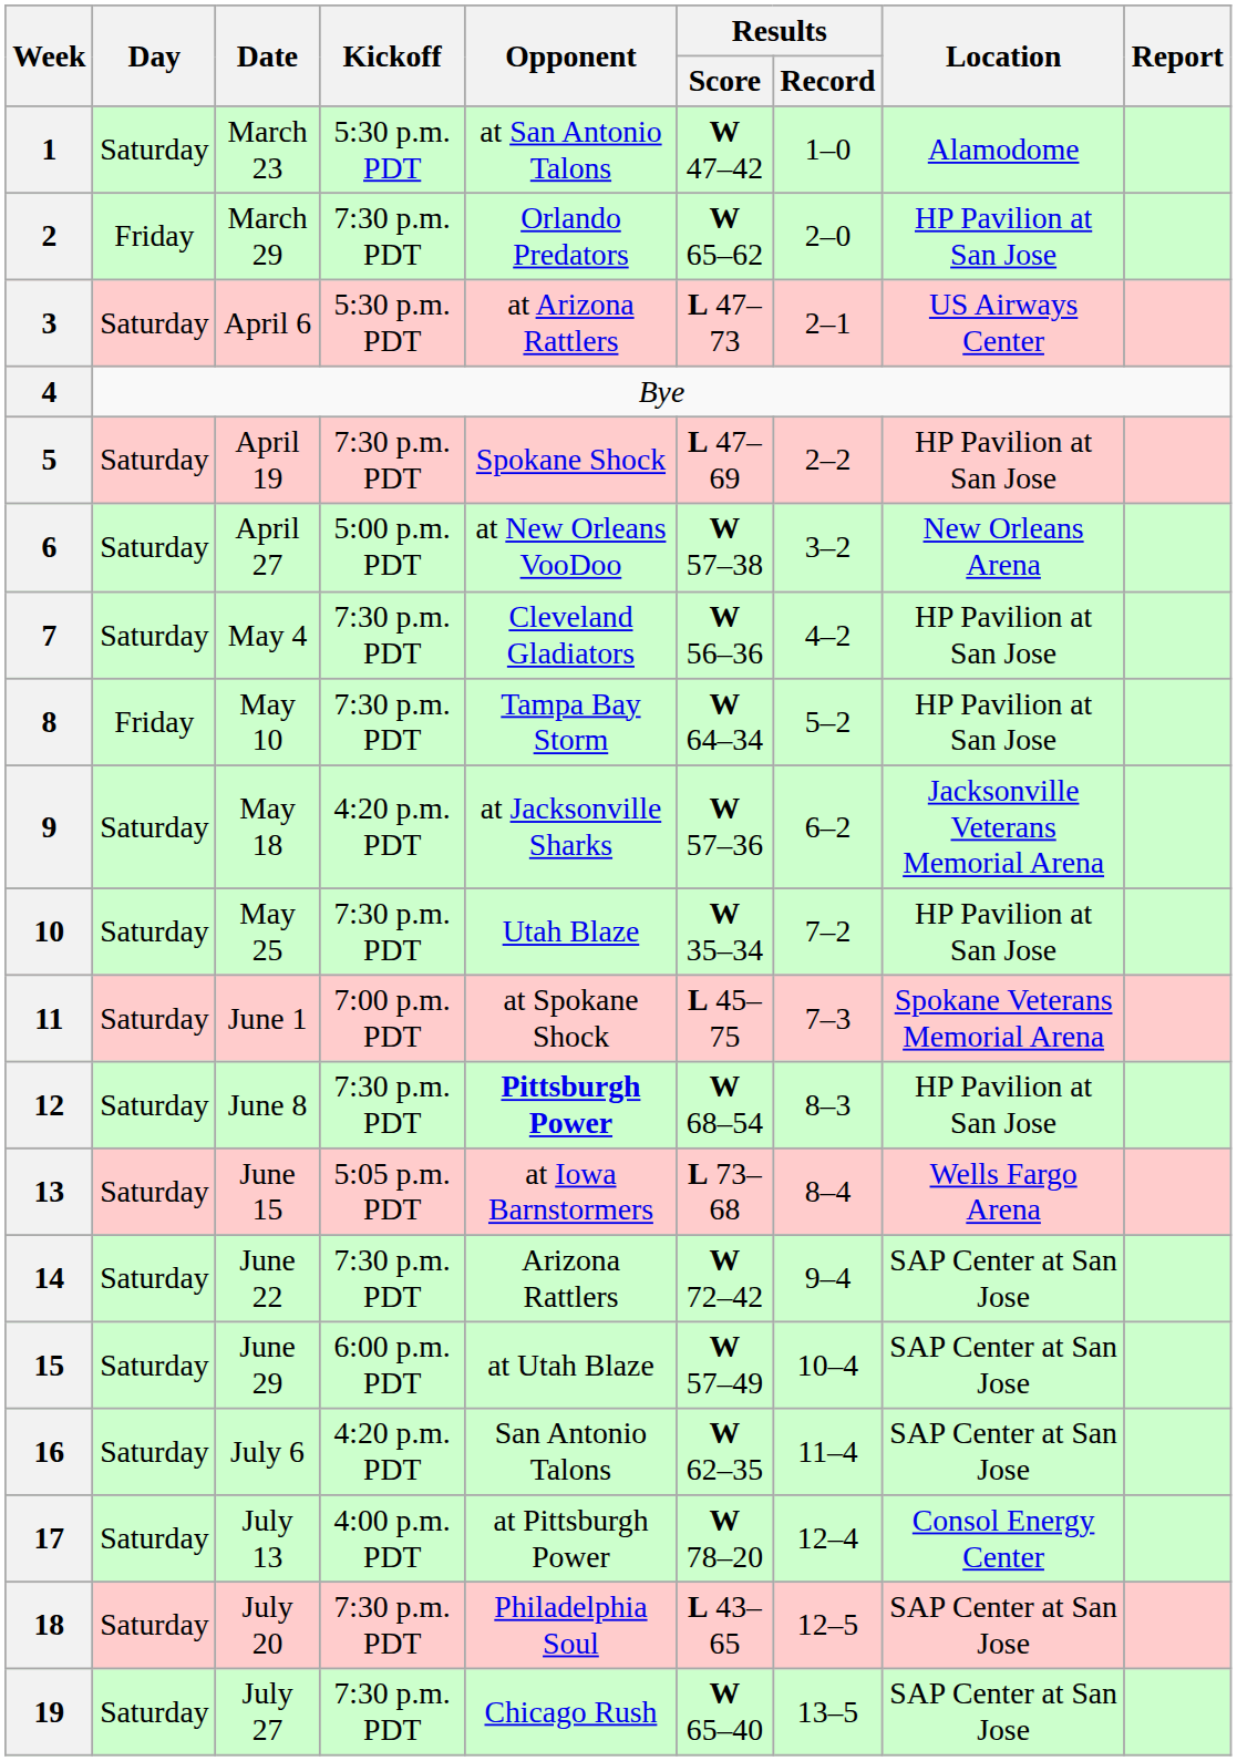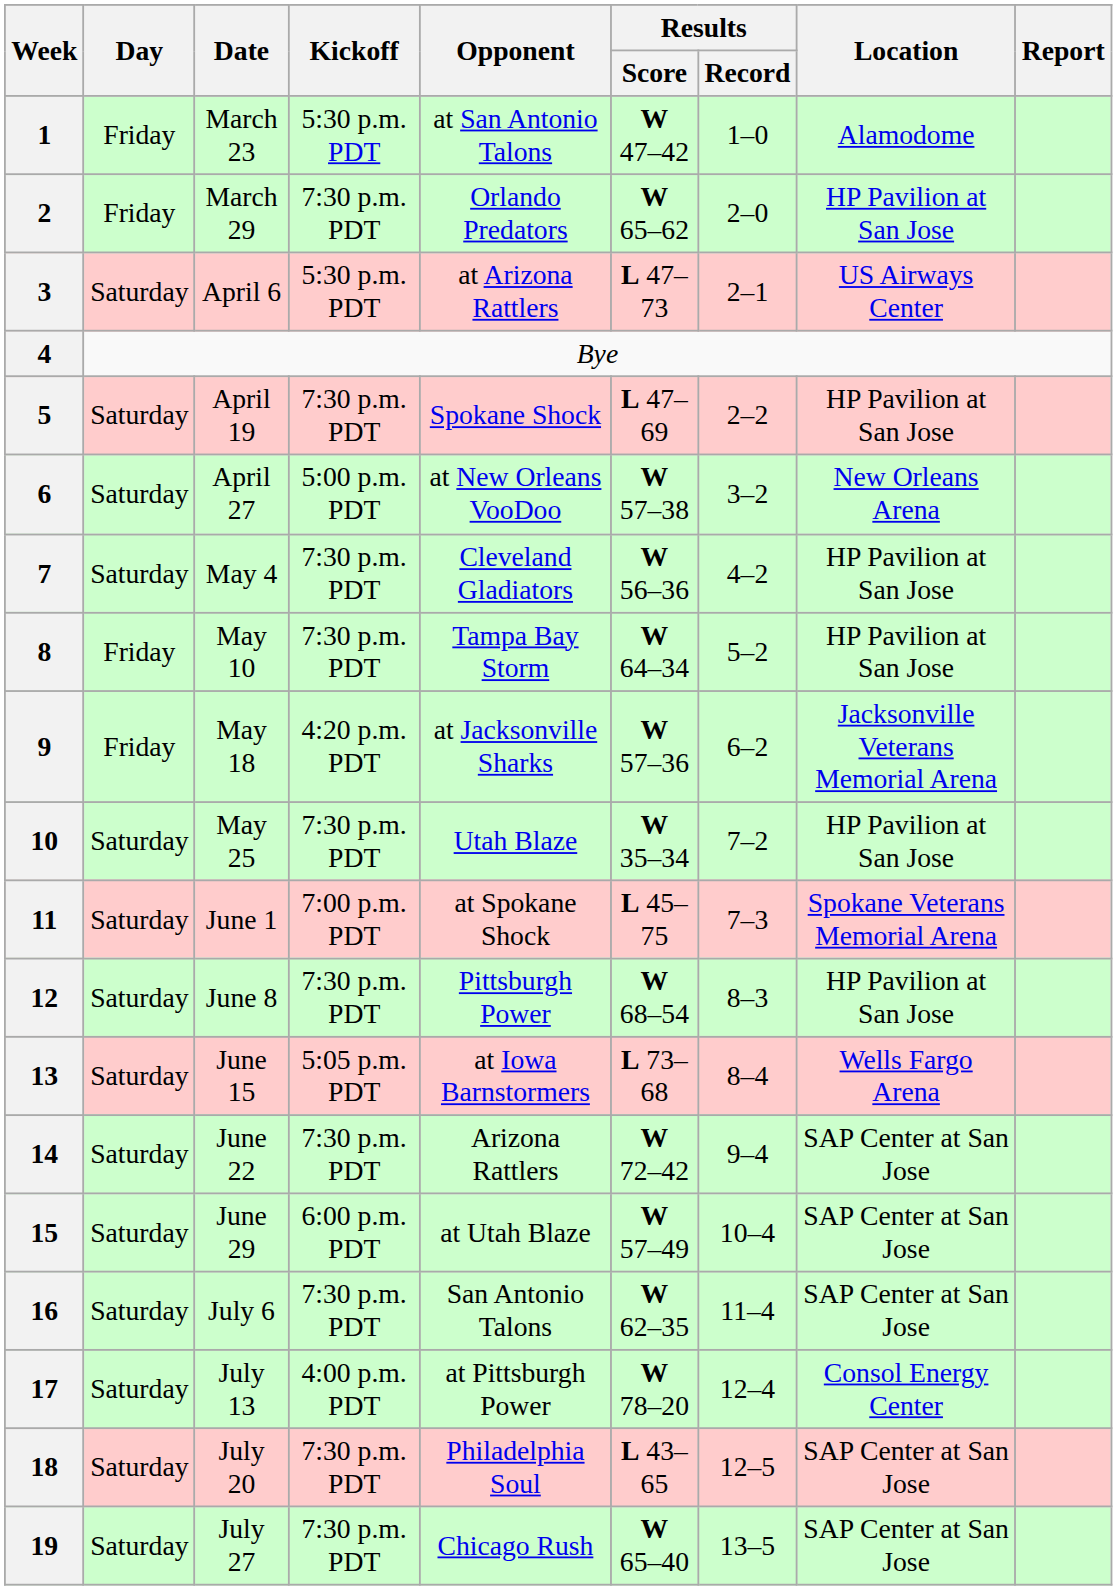 <table class="wikitable" style="font-size: 95%;">
 <tr>
 <th rowspan=2>Week</th>
 <th rowspan=2>Day</th>
 <th rowspan=2>Date</th>
 <th rowspan=2>Kickoff</th>
 <th rowspan=2>Opponent</th>
 <th colspan=2>Results</th>
 <th rowspan=2>Location</th>
 <th rowspan=2>Report</th>
 </tr>
 <tr>
 <th>Score</th>
 <th>Record</th>
 </tr>
 <tr style= background:#ccffcc>
 <th align="center"><strong>1</strong></th>
-<td align="center">Saturday</td>
+<td align="center">Friday</td>
 <td align="center">March 23</td>
 <td align="center">5:30 p.m. <a href='#'>PDT</a></td>
 <td align="center">at <a href='#'>San Antonio Talons</a></td>
 <td align="center"><strong>W</strong> 47–42</td>
 <td align="center">1–0</td>
 <td align="center"><a href='#'>Alamodome</a></td>
 <td align="center"></td>
 </tr>
 <tr style= background:#ccffcc>
 <th align="center"><strong>2</strong></th>
 <td align="center">Friday</td>
 <td align="center">March 29</td>
 <td align="center">7:30 p.m. PDT</td>
 <td align="center"><a href='#'>Orlando Predators</a></td>
 <td align="center"><strong>W</strong> 65–62</td>
 <td align="center">2–0</td>
 <td align="center"><a href='#'>HP Pavilion at San Jose</a></td>
 <td align="center"></td>
 </tr>
 <tr style= background:#ffcccc>
 <th align="center"><strong>3</strong></th>
 <td align="center">Saturday</td>
 <td align="center">April 6</td>
 <td align="center">5:30 p.m. PDT</td>
 <td align="center">at <a href='#'>Arizona Rattlers</a></td>
 <td align="center"><strong>L</strong> 47–73</td>
 <td align="center">2–1</td>
 <td align="center"><a href='#'>US Airways Center</a></td>
 <td align="center"></td>
 </tr>
 <tr style=>
 <th align="center"><strong>4</strong></th>
 <td colspan=9 align="center" valign="middle"><em>Bye</em></td>
 </tr>
 <tr style= background:#ffcccc>
 <th align="center"><strong>5</strong></th>
 <td align="center">Saturday</td>
 <td align="center">April 19</td>
 <td align="center">7:30 p.m. PDT</td>
 <td align="center"><a href='#'>Spokane Shock</a></td>
 <td align="center"><strong>L</strong> 47–69</td>
 <td align="center">2–2</td>
 <td align="center">HP Pavilion at San Jose</td>
 <td align="center"></td>
 </tr>
 <tr style= background:#ccffcc>
 <th align="center"><strong>6</strong></th>
 <td align="center">Saturday</td>
 <td align="center">April 27</td>
 <td align="center">5:00 p.m. PDT</td>
 <td align="center">at <a href='#'>New Orleans VooDoo</a></td>
 <td align="center"><strong>W</strong> 57–38</td>
 <td align="center">3–2</td>
 <td align="center"><a href='#'>New Orleans Arena</a></td>
 <td align="center"></td>
 </tr>
 <tr style= background:#ccffcc>
 <th align="center"><strong>7</strong></th>
 <td align="center">Saturday</td>
 <td align="center">May 4</td>
 <td align="center">7:30 p.m. PDT</td>
 <td align="center"><a href='#'>Cleveland Gladiators</a></td>
 <td align="center"><strong>W</strong> 56–36</td>
 <td align="center">4–2</td>
 <td align="center">HP Pavilion at San Jose</td>
 <td align="center"></td>
 </tr>
 <tr style= background:#ccffcc>
 <th align="center"><strong>8</strong></th>
 <td align="center">Friday</td>
 <td align="center">May 10</td>
 <td align="center">7:30 p.m. PDT</td>
 <td align="center"><a href='#'>Tampa Bay Storm</a></td>
 <td align="center"><strong>W</strong> 64–34</td>
 <td align="center">5–2</td>
 <td align="center">HP Pavilion at San Jose</td>
 <td align="center"></td>
 </tr>
 <tr style= background:#ccffcc>
 <th align="center"><strong>9</strong></th>
-<td align="center">Saturday</td>
+<td align="center">Friday</td>
 <td align="center">May 18</td>
 <td align="center">4:20 p.m. PDT</td>
 <td align="center">at <a href='#'>Jacksonville Sharks</a></td>
 <td align="center"><strong>W</strong> 57–36</td>
 <td align="center">6–2</td>
 <td align="center"><a href='#'>Jacksonville Veterans Memorial Arena</a></td>
 <td align="center"></td>
 </tr>
 <tr style= background:#ccffcc>
 <th align="center"><strong>10</strong></th>
 <td align="center">Saturday</td>
 <td align="center">May 25</td>
 <td align="center">7:30 p.m. PDT</td>
 <td align="center"><a href='#'>Utah Blaze</a></td>
 <td align="center"><strong>W</strong> 35–34</td>
 <td align="center">7–2</td>
 <td align="center">HP Pavilion at San Jose</td>
 <td align="center"></td>
 </tr>
 <tr style= background:#ffcccc>
 <th align="center"><strong>11</strong></th>
 <td align="center">Saturday</td>
 <td align="center">June 1</td>
 <td align="center">7:00 p.m. PDT</td>
 <td align="center">at Spokane Shock</td>
 <td align="center"><strong>L</strong> 45–75</td>
 <td align="center">7–3</td>
 <td align="center"><a href='#'>Spokane Veterans Memorial Arena</a></td>
 <td align="center"></td>
 </tr>
 <tr style= background:#ccffcc>
 <th align="center"><strong>12</strong></th>
 <td align="center">Saturday</td>
 <td align="center">June 8</td>
 <td align="center">7:30 p.m. PDT</td>
-<td align="center"><strong><a href='#'>Pittsburgh Power</a></strong></td>
+<td align="center"><a href='#'>Pittsburgh Power</a></td>
 <td align="center"><strong>W</strong> 68–54</td>
 <td align="center">8–3</td>
 <td align="center">HP Pavilion at San Jose</td>
 <td align="center"></td>
 </tr>
 <tr style= background:#ffcccc>
 <th align="center"><strong>13</strong></th>
 <td align="center">Saturday</td>
 <td align="center">June 15</td>
 <td align="center">5:05 p.m. PDT</td>
 <td align="center">at <a href='#'>Iowa Barnstormers</a></td>
 <td align="center"><strong>L</strong> 73–68</td>
 <td align="center">8–4</td>
 <td align="center"><a href='#'>Wells Fargo Arena</a></td>
 <td align="center"></td>
 </tr>
 <tr style= background:#ccffcc>
 <th align="center"><strong>14</strong></th>
 <td align="center">Saturday</td>
 <td align="center">June 22</td>
 <td align="center">7:30 p.m. PDT</td>
 <td align="center">Arizona Rattlers</td>
 <td align="center"><strong>W</strong> 72–42</td>
 <td align="center">9–4</td>
 <td align="center">SAP Center at San Jose</td>
 <td align="center"></td>
 </tr>
 <tr style= background:#ccffcc>
 <th align="center"><strong>15</strong></th>
 <td align="center">Saturday</td>
 <td align="center">June 29</td>
 <td align="center">6:00 p.m. PDT</td>
 <td align="center">at Utah Blaze</td>
 <td align="center"><strong>W</strong> 57–49</td>
 <td align="center">10–4</td>
 <td align="center">SAP Center at San Jose</td>
 <td align="center"></td>
 </tr>
 <tr style= background:#ccffcc>
 <th align="center"><strong>16</strong></th>
 <td align="center">Saturday</td>
 <td align="center">July 6</td>
-<td align="center">4:20 p.m. PDT</td>
+<td align="center">7:30 p.m. PDT</td>
 <td align="center">San Antonio Talons</td>
 <td align="center"><strong>W</strong> 62–35</td>
 <td align="center">11–4</td>
 <td align="center">SAP Center at San Jose</td>
 <td align="center"></td>
 </tr>
 <tr style= background:#ccffcc>
 <th align="center"><strong>17</strong></th>
 <td align="center">Saturday</td>
 <td align="center">July 13</td>
 <td align="center">4:00 p.m. PDT</td>
 <td align="center">at Pittsburgh Power</td>
 <td align="center"><strong>W</strong> 78–20</td>
 <td align="center">12–4</td>
 <td align="center"><a href='#'>Consol Energy Center</a></td>
 <td align="center"></td>
 </tr>
 <tr style= background:#ffcccc>
 <th align="center"><strong>18</strong></th>
 <td align="center">Saturday</td>
 <td align="center">July 20</td>
 <td align="center">7:30 p.m. PDT</td>
 <td align="center"><a href='#'>Philadelphia Soul</a></td>
 <td align="center"><strong>L</strong> 43–65</td>
 <td align="center">12–5</td>
 <td align="center">SAP Center at San Jose</td>
 <td align="center"></td>
 </tr>
 <tr style= background:#ccffcc>
 <th align="center"><strong>19</strong></th>
 <td align="center">Saturday</td>
 <td align="center">July 27</td>
 <td align="center">7:30 p.m. PDT</td>
 <td align="center"><a href='#'>Chicago Rush</a></td>
 <td align="center"><strong>W</strong> 65–40</td>
 <td align="center">13–5</td>
 <td align="center">SAP Center at San Jose</td>
 <td align="center"></td>
 </tr>
 </table>
